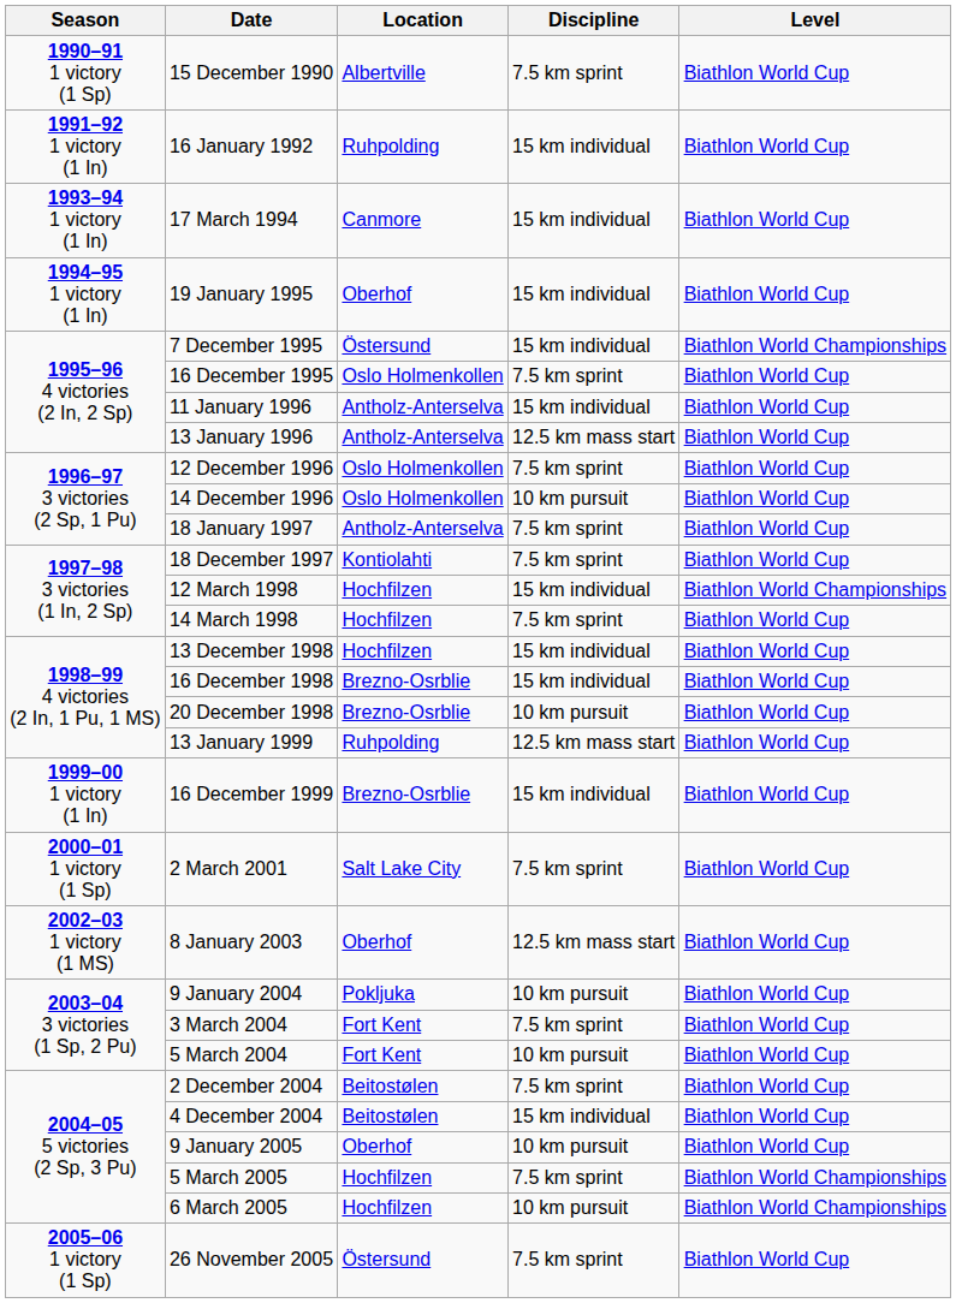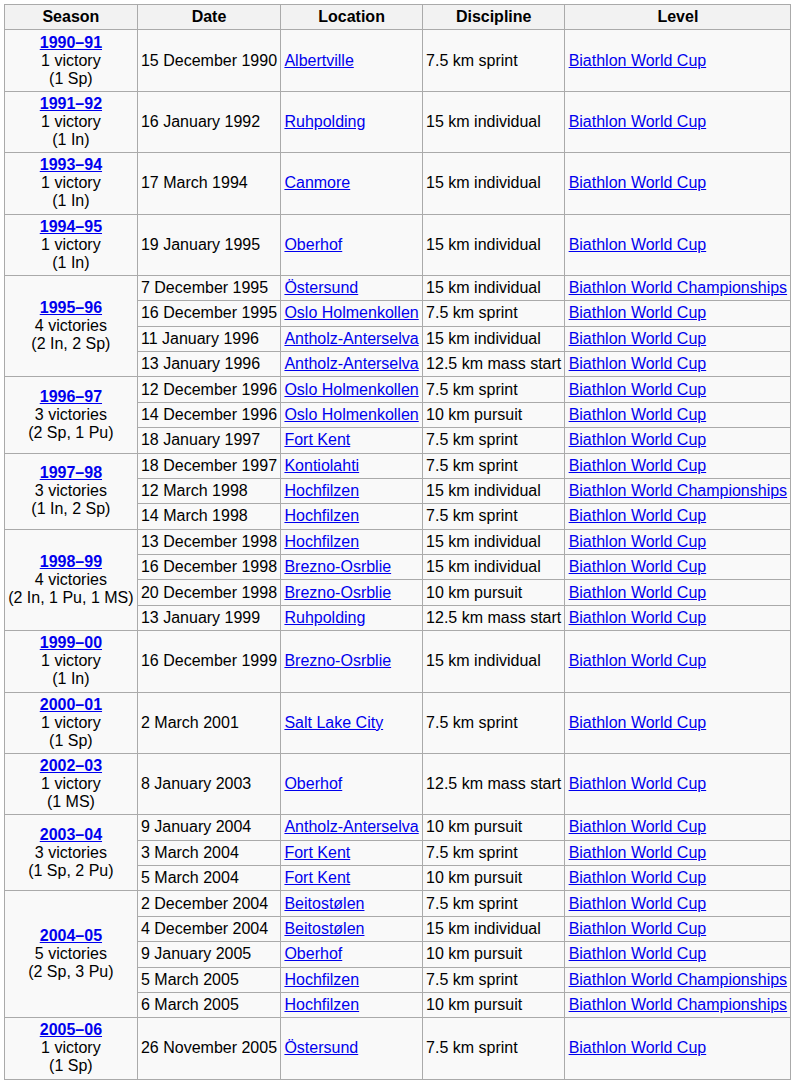 <table class="wikitable">
 <tr>
 <th>Season</th>
 <th>Date</th>
 <th>Location</th>
 <th>Discipline</th>
 <th>Level</th>
 </tr>
 <tr>
 <td style="text-align:center;"><strong><a href='#'>1990–91</a></strong> <br> 1 victory <br> (1 Sp)</td>
 <td>15 December 1990</td>
 <td> <a href='#'>Albertville</a></td>
 <td>7.5 km sprint</td>
 <td><a href='#'>Biathlon World Cup</a></td>
 </tr>
 <tr>
 <td style="text-align:center;"><strong><a href='#'>1991–92</a></strong> <br> 1 victory <br> (1 In)</td>
 <td>16 January 1992</td>
 <td> <a href='#'>Ruhpolding</a></td>
 <td>15 km individual</td>
 <td><a href='#'>Biathlon World Cup</a></td>
 </tr>
 <tr>
 <td style="text-align:center;"><strong><a href='#'>1993–94</a></strong> <br> 1 victory <br> (1 In)</td>
 <td>17 March 1994</td>
 <td> <a href='#'>Canmore</a></td>
 <td>15 km individual</td>
 <td><a href='#'>Biathlon World Cup</a></td>
 </tr>
 <tr>
 <td style="text-align:center;"><strong><a href='#'>1994–95</a></strong> <br> 1 victory <br> (1 In)</td>
 <td>19 January 1995</td>
 <td> <a href='#'>Oberhof</a></td>
 <td>15 km individual</td>
 <td><a href='#'>Biathlon World Cup</a></td>
 </tr>
 <tr>
 <td rowspan="4" style="text-align:center;"><strong><a href='#'>1995–96</a></strong> <br> 4 victories <br> (2 In, 2 Sp)</td>
 <td>7 December 1995</td>
 <td> <a href='#'>Östersund</a></td>
 <td>15 km individual</td>
 <td><a href='#'>Biathlon World Championships</a></td>
 </tr>
 <tr>
 <td>16 December 1995</td>
 <td> <a href='#'>Oslo Holmenkollen</a></td>
 <td>7.5 km sprint</td>
 <td><a href='#'>Biathlon World Cup</a></td>
 </tr>
 <tr>
 <td>11 January 1996</td>
 <td> <a href='#'>Antholz-Anterselva</a></td>
 <td>15 km individual</td>
 <td><a href='#'>Biathlon World Cup</a></td>
 </tr>
 <tr>
 <td>13 January 1996</td>
 <td> <a href='#'>Antholz-Anterselva</a></td>
 <td>12.5 km mass start</td>
 <td><a href='#'>Biathlon World Cup</a></td>
 </tr>
 <tr>
 <td rowspan="3" style="text-align:center;"><strong><a href='#'>1996–97</a></strong> <br> 3 victories <br> (2 Sp, 1 Pu)</td>
 <td>12 December 1996</td>
 <td> <a href='#'>Oslo Holmenkollen</a></td>
 <td>7.5 km sprint</td>
 <td><a href='#'>Biathlon World Cup</a></td>
 </tr>
 <tr>
 <td>14 December 1996</td>
 <td> <a href='#'>Oslo Holmenkollen</a></td>
 <td>10 km pursuit</td>
 <td><a href='#'>Biathlon World Cup</a></td>
 </tr>
 <tr>
 <td>18 January 1997</td>
-<td> <a href='#'>Antholz-Anterselva</a></td>
+<td> <a href='#'>Fort Kent</a></td>
 <td>7.5 km sprint</td>
 <td><a href='#'>Biathlon World Cup</a></td>
 </tr>
 <tr>
 <td rowspan="3" style="text-align:center;"><strong><a href='#'>1997–98</a></strong> <br> 3 victories <br> (1 In, 2 Sp)</td>
 <td>18 December 1997</td>
 <td> <a href='#'>Kontiolahti</a></td>
 <td>7.5 km sprint</td>
 <td><a href='#'>Biathlon World Cup</a></td>
 </tr>
 <tr>
 <td>12 March 1998</td>
 <td> <a href='#'>Hochfilzen</a></td>
 <td>15 km individual</td>
 <td><a href='#'>Biathlon World Championships</a></td>
 </tr>
 <tr>
 <td>14 March 1998</td>
 <td> <a href='#'>Hochfilzen</a></td>
 <td>7.5 km sprint</td>
 <td><a href='#'>Biathlon World Cup</a></td>
 </tr>
 <tr>
 <td rowspan="4" style="text-align:center;"><strong><a href='#'>1998–99</a></strong> <br> 4 victories <br> (2 In, 1 Pu, 1 MS)</td>
 <td>13 December 1998</td>
 <td> <a href='#'>Hochfilzen</a></td>
 <td>15 km individual</td>
 <td><a href='#'>Biathlon World Cup</a></td>
 </tr>
 <tr>
 <td>16 December 1998</td>
 <td> <a href='#'>Brezno-Osrblie</a></td>
 <td>15 km individual</td>
 <td><a href='#'>Biathlon World Cup</a></td>
 </tr>
 <tr>
 <td>20 December 1998</td>
 <td> <a href='#'>Brezno-Osrblie</a></td>
 <td>10 km pursuit</td>
 <td><a href='#'>Biathlon World Cup</a></td>
 </tr>
 <tr>
 <td>13 January 1999</td>
 <td> <a href='#'>Ruhpolding</a></td>
 <td>12.5 km mass start</td>
 <td><a href='#'>Biathlon World Cup</a></td>
 </tr>
 <tr>
 <td style="text-align:center;"><strong><a href='#'>1999–00</a></strong> <br> 1 victory <br> (1 In)</td>
 <td>16 December 1999</td>
 <td> <a href='#'>Brezno-Osrblie</a></td>
 <td>15 km individual</td>
 <td><a href='#'>Biathlon World Cup</a></td>
 </tr>
 <tr>
 <td style="text-align:center;"><strong><a href='#'>2000–01</a></strong> <br> 1 victory <br> (1 Sp)</td>
 <td>2 March 2001</td>
 <td> <a href='#'>Salt Lake City</a></td>
 <td>7.5 km sprint</td>
 <td><a href='#'>Biathlon World Cup</a></td>
 </tr>
 <tr>
 <td style="text-align:center;"><strong><a href='#'>2002–03</a></strong> <br> 1 victory <br> (1 MS)</td>
 <td>8 January 2003</td>
 <td> <a href='#'>Oberhof</a></td>
 <td>12.5 km mass start</td>
 <td><a href='#'>Biathlon World Cup</a></td>
 </tr>
 <tr>
 <td rowspan="3" style="text-align:center;"><strong><a href='#'>2003–04</a></strong> <br> 3 victories <br> (1 Sp, 2 Pu)</td>
 <td>9 January 2004</td>
-<td> <a href='#'>Pokljuka</a></td>
+<td> <a href='#'>Antholz-Anterselva</a></td>
 <td>10 km pursuit</td>
 <td><a href='#'>Biathlon World Cup</a></td>
 </tr>
 <tr>
 <td>3 March 2004</td>
 <td> <a href='#'>Fort Kent</a></td>
 <td>7.5 km sprint</td>
 <td><a href='#'>Biathlon World Cup</a></td>
 </tr>
 <tr>
 <td>5 March 2004</td>
 <td> <a href='#'>Fort Kent</a></td>
 <td>10 km pursuit</td>
 <td><a href='#'>Biathlon World Cup</a></td>
 </tr>
 <tr>
 <td rowspan="5" style="text-align:center;"><strong><a href='#'>2004–05</a></strong> <br> 5 victories <br> (2 Sp, 3 Pu)</td>
 <td>2 December 2004</td>
 <td> <a href='#'>Beitostølen</a></td>
 <td>7.5 km sprint</td>
 <td><a href='#'>Biathlon World Cup</a></td>
 </tr>
 <tr>
 <td>4 December 2004</td>
 <td> <a href='#'>Beitostølen</a></td>
 <td>15 km individual</td>
 <td><a href='#'>Biathlon World Cup</a></td>
 </tr>
 <tr>
 <td>9 January 2005</td>
 <td> <a href='#'>Oberhof</a></td>
 <td>10 km pursuit</td>
 <td><a href='#'>Biathlon World Cup</a></td>
 </tr>
 <tr>
 <td>5 March 2005</td>
 <td> <a href='#'>Hochfilzen</a></td>
 <td>7.5 km sprint</td>
 <td><a href='#'>Biathlon World Championships</a></td>
 </tr>
 <tr>
 <td>6 March 2005</td>
 <td> <a href='#'>Hochfilzen</a></td>
 <td>10 km pursuit</td>
 <td><a href='#'>Biathlon World Championships</a></td>
 </tr>
 <tr>
 <td style="text-align:center;"><strong><a href='#'>2005–06</a></strong> <br> 1 victory <br> (1 Sp)</td>
 <td>26 November 2005</td>
 <td> <a href='#'>Östersund</a></td>
 <td>7.5 km sprint</td>
 <td><a href='#'>Biathlon World Cup</a></td>
 </tr>
 </table>
